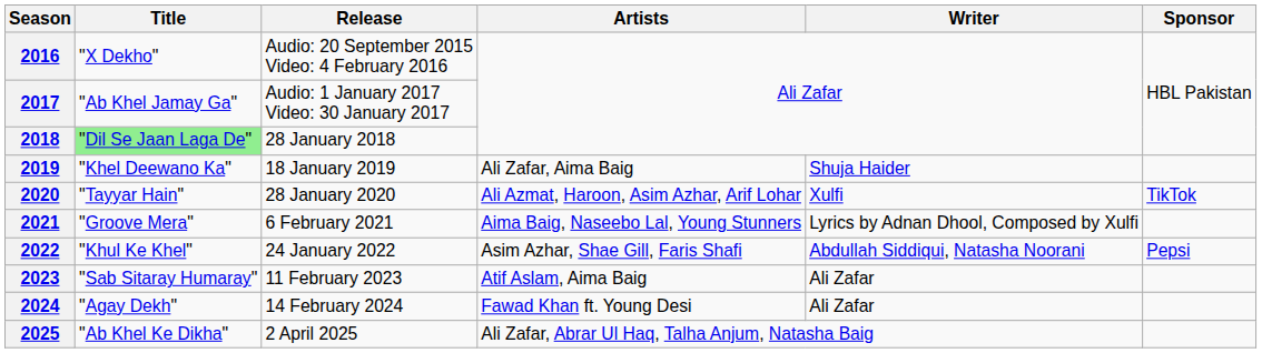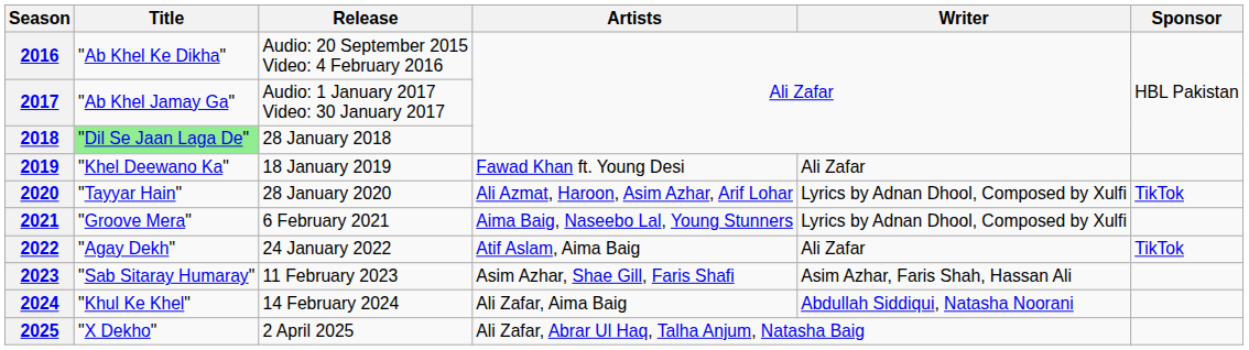 <table class="wikitable">
 <tr>
 <th>Season</th>
 <th>Title</th>
 <th>Release</th>
 <th>Artists</th>
 <th>Writer</th>
 <th>Sponsor</th>
 </tr>
 <tr>
 <th><a href='#'>2016</a></th>
-<td>"<a href='#'>X Dekho</a>"</td>
+<td>"<a href='#'>Ab Khel Ke Dikha</a>"</td>
 <td>Audio: 20 September 2015<br>Video: 4 February 2016</td>
 <td rowspan="3" colspan="2" align="center"><a href='#'>Ali Zafar</a></td>
 <td rowspan=3>HBL Pakistan</td>
 </tr>
 <tr>
 <th><a href='#'>2017</a></th>
 <td>"<a href='#'>Ab Khel Jamay Ga</a>"</td>
 <td>Audio: 1 January 2017<br>Video: 30 January 2017</td>
 </tr>
 <tr>
 <th><a href='#'>2018</a></th>
 <td style="background: lightgreen;">"<a href='#'>Dil Se Jaan Laga De</a>"</td>
 <td>28 January 2018</td>
 </tr>
 <tr>
 <th><a href='#'>2019</a></th>
 <td>"<a href='#'>Khel Deewano Ka</a>"</td>
 <td>18 January 2019</td>
-<td>Ali Zafar, Aima Baig</td>
-<td><a href='#'>Shuja Haider</a></td>
+<td><a href='#'>Fawad Khan</a> ft. Young Desi</td>
+<td>Ali Zafar</td>
 <td></td>
 </tr>
 <tr>
 <th><a href='#'>2020</a></th>
 <td>"<a href='#'>Tayyar Hain</a>"</td>
 <td>28 January 2020</td>
 <td><a href='#'>Ali Azmat</a>, <a href='#'>Haroon</a>, <a href='#'>Asim Azhar</a>, <a href='#'>Arif Lohar</a></td>
-<td><a href='#'>Xulfi</a></td>
+<td>Lyrics by Adnan Dhool, Composed by Xulfi</td>
 <td><a href='#'>TikTok</a></td>
 </tr>
 <tr>
 <th><a href='#'>2021</a></th>
 <td>"<a href='#'>Groove Mera</a>"</td>
 <td>6 February 2021</td>
 <td><a href='#'>Aima Baig</a>, <a href='#'>Naseebo Lal</a>, <a href='#'>Young Stunners</a></td>
 <td>Lyrics by Adnan Dhool, Composed by Xulfi</td>
 <td></td>
 </tr>
 <tr>
 <th><a href='#'>2022</a></th>
-<td>"<a href='#'>Khul Ke Khel</a>"</td>
+<td>"<a href='#'>Agay Dekh</a>"</td>
 <td>24 January 2022</td>
-<td>Asim Azhar, <a href='#'>Shae Gill</a>, <a href='#'>Faris Shafi</a></td>
-<td><a href='#'>Abdullah Siddiqui</a>, <a href='#'>Natasha Noorani</a></td>
-<td><a href='#'>Pepsi</a></td>
+<td><a href='#'>Atif Aslam</a>, Aima Baig</td>
+<td>Ali Zafar</td>
+<td><a href='#'>TikTok</a></td>
 </tr>
 <tr>
 <th><a href='#'>2023</a></th>
 <td>"<a href='#'>Sab Sitaray Humaray</a>"</td>
 <td>11 February 2023</td>
-<td><a href='#'>Atif Aslam</a>, Aima Baig</td>
-<td>Ali Zafar</td>
+<td>Asim Azhar, <a href='#'>Shae Gill</a>, <a href='#'>Faris Shafi</a></td>
+<td>Asim Azhar, Faris Shah, Hassan Ali</td>
 <td></td>
 </tr>
 <tr>
 <th><a href='#'>2024</a></th>
-<td>"<a href='#'>Agay Dekh</a>"</td>
+<td>"<a href='#'>Khul Ke Khel</a>"</td>
 <td>14 February 2024</td>
-<td><a href='#'>Fawad Khan</a> ft. Young Desi</td>
-<td>Ali Zafar</td>
+<td>Ali Zafar, Aima Baig</td>
+<td><a href='#'>Abdullah Siddiqui</a>, <a href='#'>Natasha Noorani</a></td>
 <td></td>
 </tr>
 <tr>
 <th><a href='#'>2025</a></th>
-<td>"<a href='#'>Ab Khel Ke Dikha</a>"</td>
+<td>"<a href='#'>X Dekho</a>"</td>
 <td>2 April 2025</td>
 <td colspan=2>Ali Zafar, <a href='#'>Abrar Ul Haq</a>, <a href='#'>Talha Anjum</a>, <a href='#'>Natasha Baig</a></td>
 <td></td>
 </tr>
 </table>
